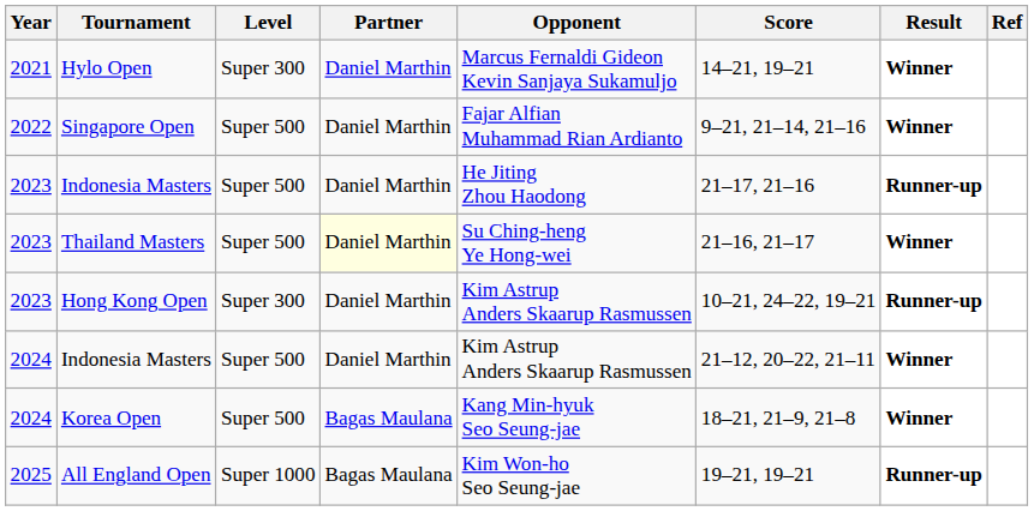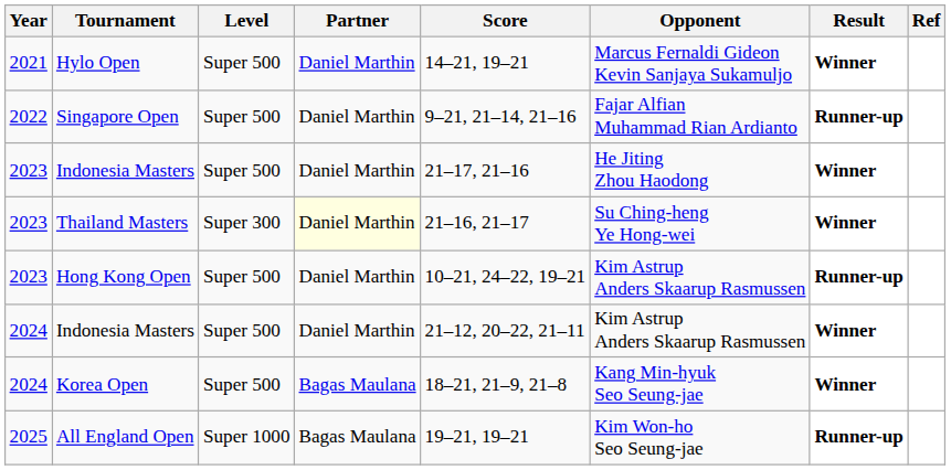 <table class="sortable wikitable" style="font-size: 90%">
 <tr>
 <th>Year</th>
 <th>Tournament</th>
 <th>Level</th>
 <th>Partner</th>
+<th>Score</th>
 <th>Opponent</th>
-<th>Score</th>
 <th>Result</th>
 <th>Ref</th>
 </tr>
 <tr>
 <td align="center"><a href='#'>2021</a></td>
 <td align="left"><a href='#'>Hylo Open</a></td>
-<td align="left">Super 300</td>
+<td align="left">Super 500</td>
 <td align="left"> <a href='#'>Daniel Marthin</a></td>
+<td align="left">14–21, 19–21</td>
 <td align="left"> <a href='#'>Marcus Fernaldi Gideon</a><br> <a href='#'>Kevin Sanjaya Sukamuljo</a></td>
-<td align="left">14–21, 19–21</td>
 <td style="text-align:left; background:white"> <strong>Winner</strong></td>
 <td style="text-align:center; background:white"></td>
 </tr>
 <tr>
 <td align="center"><a href='#'>2022</a></td>
 <td align="left"><a href='#'>Singapore Open</a></td>
 <td align="left">Super 500</td>
 <td align="left"> Daniel Marthin</td>
+<td align="left">9–21, 21–14, 21–16</td>
 <td align="left"> <a href='#'>Fajar Alfian</a><br> <a href='#'>Muhammad Rian Ardianto</a></td>
-<td align="left">9–21, 21–14, 21–16</td>
-<td style="text-align:left; background:white"> <strong>Winner</strong></td>
+<td style="text-align:left; background:white"> <strong>Runner-up</strong></td>
 <td style="text-align:center; background:white"></td>
 </tr>
 <tr>
 <td align="center"><a href='#'>2023</a></td>
 <td align="left"><a href='#'>Indonesia Masters</a></td>
 <td align="left">Super 500</td>
 <td align="left"> Daniel Marthin</td>
+<td align="left">21–17, 21–16</td>
 <td align="left"> <a href='#'>He Jiting</a><br> <a href='#'>Zhou Haodong</a></td>
-<td align="left">21–17, 21–16</td>
-<td style="text-align:left; background:white"> <strong>Runner-up</strong></td>
+<td style="text-align:left; background:white"> <strong>Winner</strong></td>
 <td style="text-align:center; background:white"></td>
 </tr>
 <tr>
 <td align="center"><a href='#'>2023</a></td>
 <td align="left"><a href='#'>Thailand Masters</a></td>
-<td align="left">Super 500</td>
+<td align="left">Super 300</td>
 <td align="left" style="background: lightyellow;"> Daniel Marthin</td>
+<td align="left">21–16, 21–17</td>
 <td align="left"> <a href='#'>Su Ching-heng</a><br> <a href='#'>Ye Hong-wei</a></td>
-<td align="left">21–16, 21–17</td>
 <td style="text-align:left; background:white"> <strong>Winner</strong></td>
 <td style="text-align:center; background:white"></td>
 </tr>
 <tr>
 <td align="center"><a href='#'>2023</a></td>
 <td align="left"><a href='#'>Hong Kong Open</a></td>
-<td align="left">Super 300</td>
+<td align="left">Super 500</td>
 <td align="left"> Daniel Marthin</td>
+<td align="left">10–21, 24–22, 19–21</td>
 <td align="left"> <a href='#'>Kim Astrup</a><br> <a href='#'>Anders Skaarup Rasmussen</a></td>
-<td align="left">10–21, 24–22, 19–21</td>
 <td style="text-align:left; background:white"> <strong>Runner-up</strong></td>
 <td style="text-align:center; background:white"></td>
 </tr>
 <tr>
 <td align="center"><a href='#'>2024</a></td>
 <td align="left">Indonesia Masters</td>
 <td align="left">Super 500</td>
 <td align="left"> Daniel Marthin</td>
+<td align="left">21–12, 20–22, 21–11</td>
 <td align="left"> Kim Astrup<br> Anders Skaarup Rasmussen</td>
-<td align="left">21–12, 20–22, 21–11</td>
 <td style="text-align:left; background:white"> <strong>Winner</strong></td>
 <td style="text-align:center; background:white"></td>
 </tr>
 <tr>
 <td align="center"><a href='#'>2024</a></td>
 <td align="left"><a href='#'>Korea Open</a></td>
 <td align="left">Super 500</td>
 <td align="left"> <a href='#'>Bagas Maulana</a></td>
+<td align="left">18–21, 21–9, 21–8</td>
 <td align="left"> <a href='#'>Kang Min-hyuk</a><br> <a href='#'>Seo Seung-jae</a></td>
-<td align="left">18–21, 21–9, 21–8</td>
 <td style="text-align:left; background:white"> <strong>Winner</strong></td>
 <td style="text-align:center; background:white"></td>
 </tr>
 <tr>
 <td align="center"><a href='#'>2025</a></td>
 <td align="left"><a href='#'>All England Open</a></td>
 <td align="left">Super 1000</td>
 <td align="left"> Bagas Maulana</td>
+<td align="left">19–21, 19–21</td>
 <td align="left"> <a href='#'>Kim Won-ho</a><br> Seo Seung-jae</td>
-<td align="left">19–21, 19–21</td>
 <td style="text-align:left; background: white"> <strong>Runner-up</strong></td>
 <td style="text-align:center; background: white"></td>
 </tr>
 </table>
